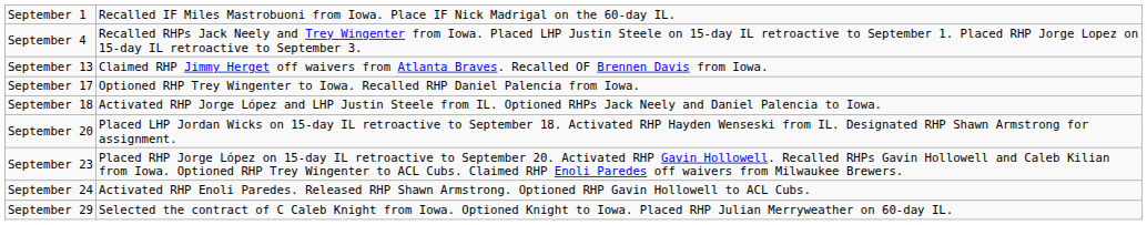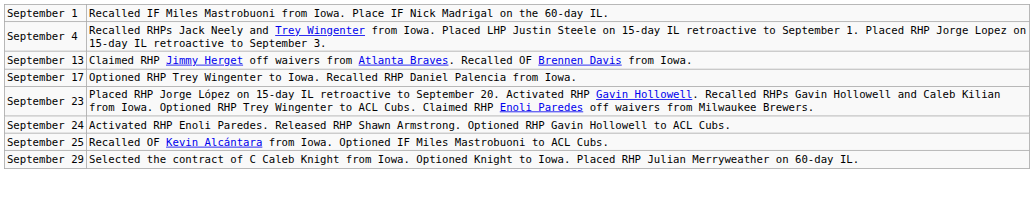 <table class="wikitable">
 <tr>
 <td>September 1</td>
 <td>Recalled IF Miles Mastrobuoni from Iowa. Place IF Nick Madrigal on the 60-day IL.</td>
 </tr>
 <tr>
 <td>September 4</td>
 <td>Recalled RHPs Jack Neely and <a href='#'>Trey Wingenter</a> from Iowa. Placed LHP Justin Steele on 15-day IL retroactive to September 1. Placed RHP Jorge Lopez on 15-day IL retroactive to September 3.</td>
 </tr>
 <tr>
 <td>September 13</td>
 <td>Claimed RHP <a href='#'>Jimmy Herget</a> off waivers from <a href='#'>Atlanta Braves</a>. Recalled OF <a href='#'>Brennen Davis</a> from Iowa.</td>
 </tr>
 <tr>
 <td>September 17</td>
 <td>Optioned RHP Trey Wingenter to Iowa. Recalled RHP Daniel Palencia from Iowa.</td>
 </tr>
 <tr>
-<td>September 18</td>
-<td>Activated RHP Jorge López and LHP Justin Steele from IL. Optioned RHPs Jack Neely and Daniel Palencia to Iowa.</td>
-</tr>
-<tr>
-<td>September 20</td>
-<td>Placed LHP Jordan Wicks on 15-day IL retroactive to September 18. Activated RHP Hayden Wenseski from IL. Designated RHP Shawn Armstrong for assignment.</td>
-</tr>
-<tr>
 <td>September 23</td>
 <td>Placed RHP Jorge López on 15-day IL retroactive to September 20. Activated RHP <a href='#'>Gavin Hollowell</a>. Recalled RHPs Gavin Hollowell and Caleb Kilian from Iowa. Optioned RHP Trey Wingenter to ACL Cubs. Claimed RHP <a href='#'>Enoli Paredes</a> off waivers from Milwaukee Brewers.</td>
 </tr>
 <tr>
 <td>September 24</td>
 <td>Activated RHP Enoli Paredes. Released RHP Shawn Armstrong. Optioned RHP Gavin Hollowell to ACL Cubs.</td>
 </tr>
 <tr>
+<td>September 25</td>
+<td>Recalled OF <a href='#'>Kevin Alcántara</a> from Iowa. Optioned IF Miles Mastrobuoni to ACL Cubs.</td>
+</tr>
+<tr>
 <td>September 29</td>
 <td>Selected the contract of C Caleb Knight from Iowa. Optioned Knight to Iowa. Placed RHP Julian Merryweather on 60-day IL.</td>
 </tr>
 </table>
